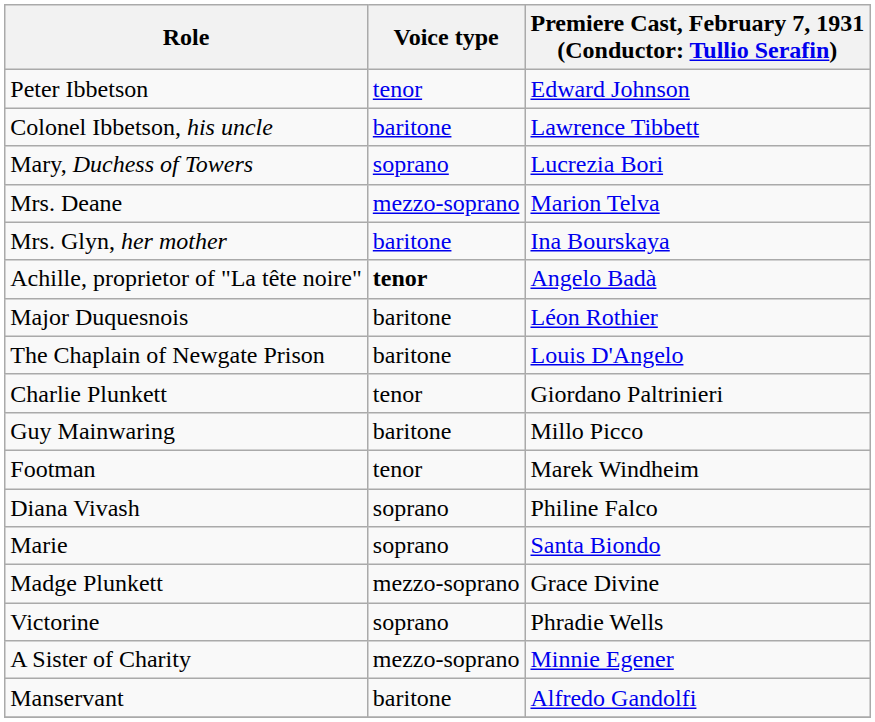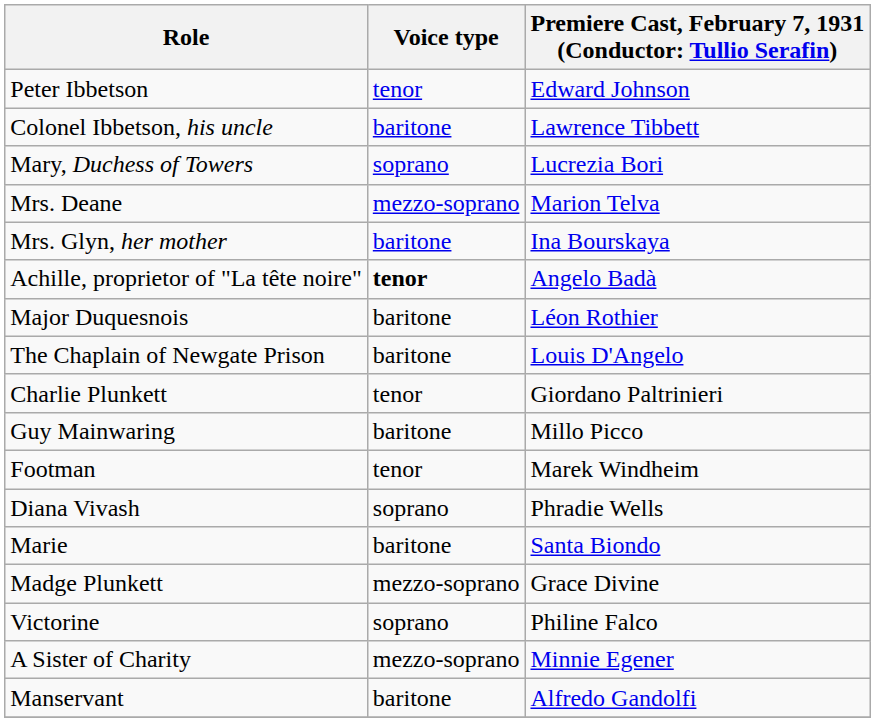 <table class="wikitable">
 <tr>
 <th>Role</th>
 <th>Voice type</th>
 <th>Premiere Cast, February 7, 1931<br>(Conductor: <a href='#'>Tullio Serafin</a>)</th>
 </tr>
 <tr>
 <td>Peter Ibbetson</td>
 <td><a href='#'>tenor</a></td>
 <td><a href='#'>Edward Johnson</a></td>
 </tr>
 <tr>
 <td>Colonel Ibbetson, <em>his uncle</em></td>
 <td><a href='#'>baritone</a></td>
 <td><a href='#'>Lawrence Tibbett</a></td>
 </tr>
 <tr>
 <td>Mary, <em>Duchess of Towers</em></td>
 <td><a href='#'>soprano</a></td>
 <td><a href='#'>Lucrezia Bori</a></td>
 </tr>
 <tr>
 <td>Mrs. Deane</td>
 <td><a href='#'>mezzo-soprano</a></td>
 <td><a href='#'>Marion Telva</a></td>
 </tr>
 <tr>
 <td>Mrs. Glyn, <em>her mother</em></td>
 <td><a href='#'>baritone</a></td>
 <td><a href='#'>Ina Bourskaya</a></td>
 </tr>
 <tr>
 <td>Achille, proprietor of "La tête noire"</td>
 <td><strong>tenor</strong></td>
 <td><a href='#'>Angelo Badà</a></td>
 </tr>
 <tr>
 <td>Major Duquesnois</td>
 <td>baritone</td>
 <td><a href='#'>Léon Rothier</a></td>
 </tr>
 <tr>
 <td>The Chaplain of Newgate Prison</td>
 <td>baritone</td>
 <td><a href='#'>Louis D'Angelo</a></td>
 </tr>
 <tr>
 <td>Charlie Plunkett</td>
 <td>tenor</td>
 <td>Giordano Paltrinieri</td>
 </tr>
 <tr>
 <td>Guy Mainwaring</td>
 <td>baritone</td>
 <td>Millo Picco</td>
 </tr>
 <tr>
 <td>Footman</td>
 <td>tenor</td>
 <td>Marek Windheim</td>
 </tr>
 <tr>
 <td>Diana Vivash</td>
 <td>soprano</td>
-<td>Philine Falco</td>
+<td>Phradie Wells</td>
 </tr>
 <tr>
 <td>Marie</td>
-<td>soprano</td>
+<td>baritone</td>
 <td><a href='#'>Santa Biondo</a></td>
 </tr>
 <tr>
 <td>Madge Plunkett</td>
 <td>mezzo-soprano</td>
 <td>Grace Divine</td>
 </tr>
 <tr>
 <td>Victorine</td>
 <td>soprano</td>
-<td>Phradie Wells</td>
+<td>Philine Falco</td>
 </tr>
 <tr>
 <td>A Sister of Charity</td>
 <td>mezzo-soprano</td>
 <td><a href='#'>Minnie Egener</a></td>
 </tr>
 <tr>
 <td>Manservant</td>
 <td>baritone</td>
 <td><a href='#'>Alfredo Gandolfi</a></td>
 </tr>
 <tr>
 </tr>
 </table>
